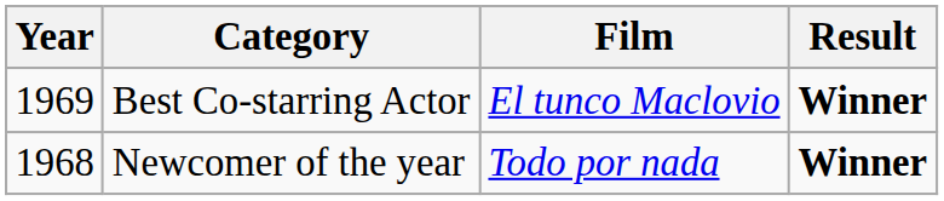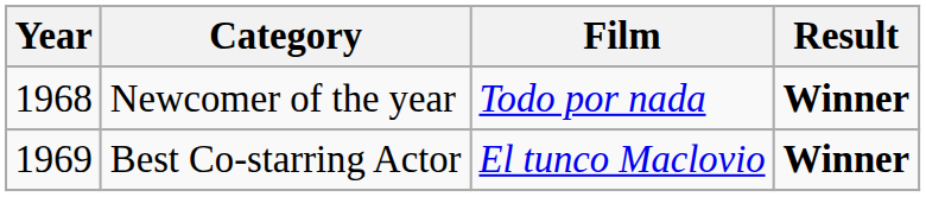 <table class="wikitable">
 <tr>
 <th>Year</th>
 <th>Category</th>
 <th>Film</th>
 <th>Result</th>
 </tr>
 <tr>
+<td>1968</td>
+<td>Newcomer of the year</td>
+<td><em><a href='#'>Todo por nada</a></em></td>
+<td><strong>Winner</strong></td>
+</tr>
+<tr>
 <td>1969</td>
 <td>Best Co-starring Actor</td>
 <td><em><a href='#'>El tunco Maclovio</a></em></td>
 <td><strong>Winner</strong></td>
 </tr>
-<tr>
-<td>1968</td>
-<td>Newcomer of the year</td>
-<td><em><a href='#'>Todo por nada</a></em></td>
-<td><strong>Winner</strong></td>
-</tr>
 </table>
